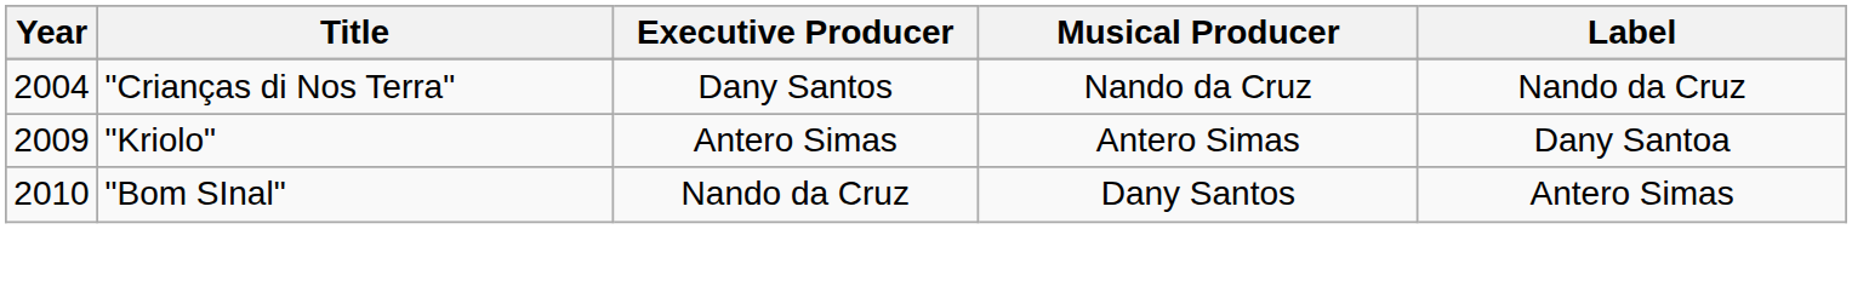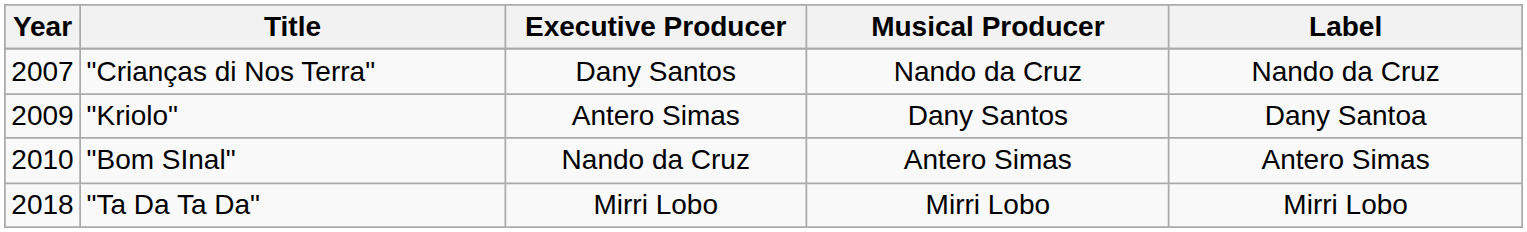 <table class="wikitable">
 <tr>
 <th align="center" valign="top" width="30">Year</th>
 <th align="center" valign="top" width="300">Title</th>
 <th align="center" valign="top" width="200">Executive Producer</th>
 <th align="center" valign="top" width="250">Musical Producer</th>
 <th align="center" valign="top" width="250">Label</th>
 </tr>
 <tr>
 </tr>
 <tr>
-<td>2004</td>
+<td>2007</td>
 <td>"Crianças di Nos Terra"</td>
 <td align="center">Dany Santos</td>
 <td align="center">Nando da Cruz</td>
 <td align="center">Nando da Cruz</td>
 </tr>
 <tr>
 <td>2009</td>
 <td>"Kriolo"</td>
 <td align="center">Antero Simas</td>
-<td align="center">Antero Simas</td>
+<td align="center">Dany Santos</td>
 <td align="center">Dany Santoa</td>
 </tr>
 <tr>
 <td>2010</td>
 <td>"Bom SInal"</td>
 <td align="center">Nando da Cruz</td>
-<td align="center">Dany Santos</td>
+<td align="center">Antero Simas</td>
 <td align="center">Antero Simas</td>
 </tr>
+<tr>
+<td>2018</td>
+<td>"Ta Da Ta Da"</td>
+<td align="center">Mirri Lobo</td>
+<td align="center">Mirri Lobo</td>
+<td align="center">Mirri Lobo</td>
+</tr>
 </table>
